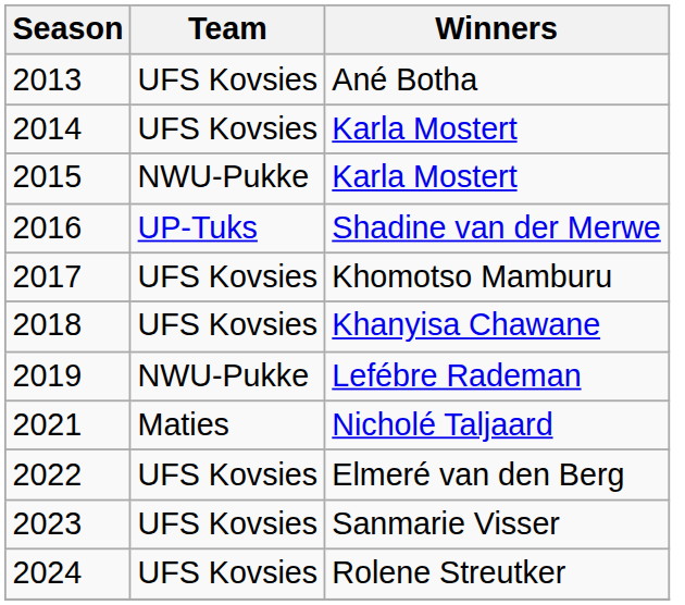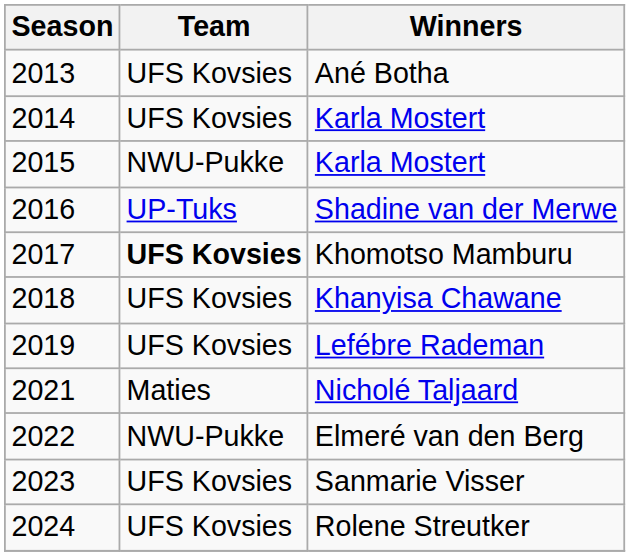 <table class="wikitable collapsible">
 <tr>
 <th>Season</th>
 <th>Team</th>
 <th>Winners</th>
 </tr>
 <tr>
 <td>2013</td>
 <td>UFS Kovsies</td>
 <td>Ané Botha</td>
 </tr>
 <tr>
 <td>2014</td>
 <td>UFS Kovsies</td>
 <td><a href='#'>Karla Mostert</a></td>
 </tr>
 <tr>
 <td>2015</td>
 <td>NWU-Pukke</td>
 <td><a href='#'>Karla Mostert</a></td>
 </tr>
 <tr>
 <td>2016</td>
 <td><a href='#'>UP-Tuks</a></td>
 <td><a href='#'>Shadine van der Merwe</a></td>
 </tr>
 <tr>
 <td>2017</td>
-<td>UFS Kovsies</td>
+<td><strong>UFS Kovsies</strong></td>
 <td>Khomotso Mamburu</td>
 </tr>
 <tr>
 <td>2018</td>
 <td>UFS Kovsies</td>
 <td><a href='#'>Khanyisa Chawane</a></td>
 </tr>
 <tr>
 <td>2019</td>
-<td>NWU-Pukke</td>
+<td>UFS Kovsies</td>
 <td><a href='#'>Lefébre Rademan</a></td>
 </tr>
 <tr>
 <td>2021</td>
 <td>Maties</td>
 <td><a href='#'>Nicholé Taljaard</a></td>
 </tr>
 <tr>
 <td>2022</td>
-<td>UFS Kovsies</td>
+<td>NWU-Pukke</td>
 <td>Elmeré van den Berg</td>
 </tr>
 <tr>
 <td>2023</td>
 <td>UFS Kovsies</td>
 <td>Sanmarie Visser</td>
 </tr>
 <tr>
 <td>2024</td>
 <td>UFS Kovsies</td>
 <td>Rolene Streutker</td>
 </tr>
 <tr>
 </tr>
 </table>
